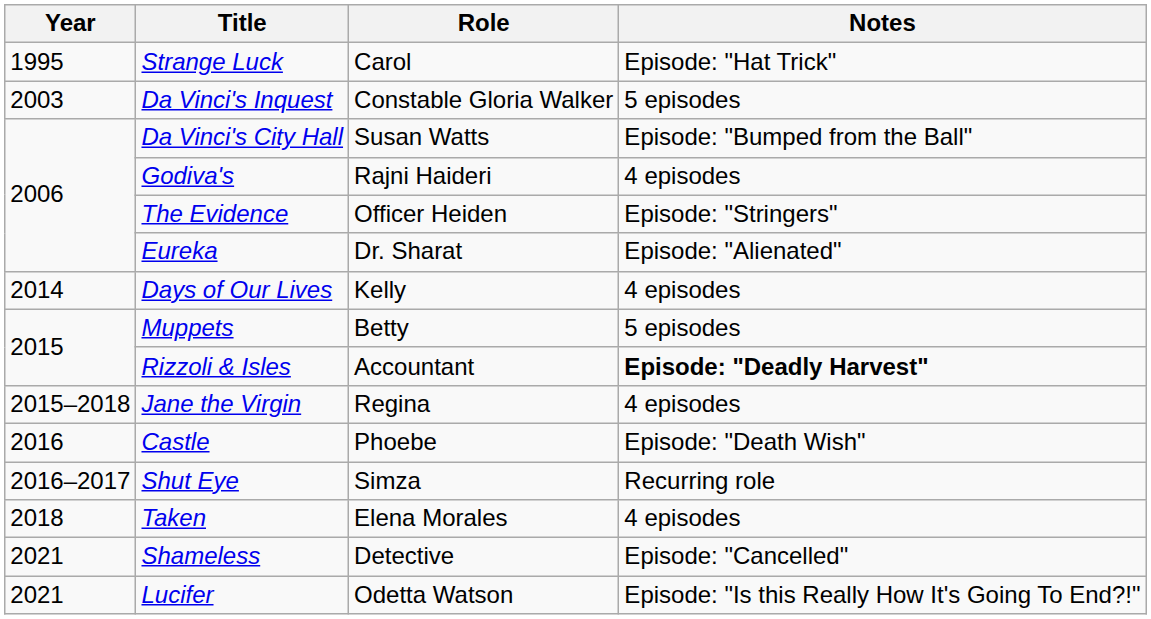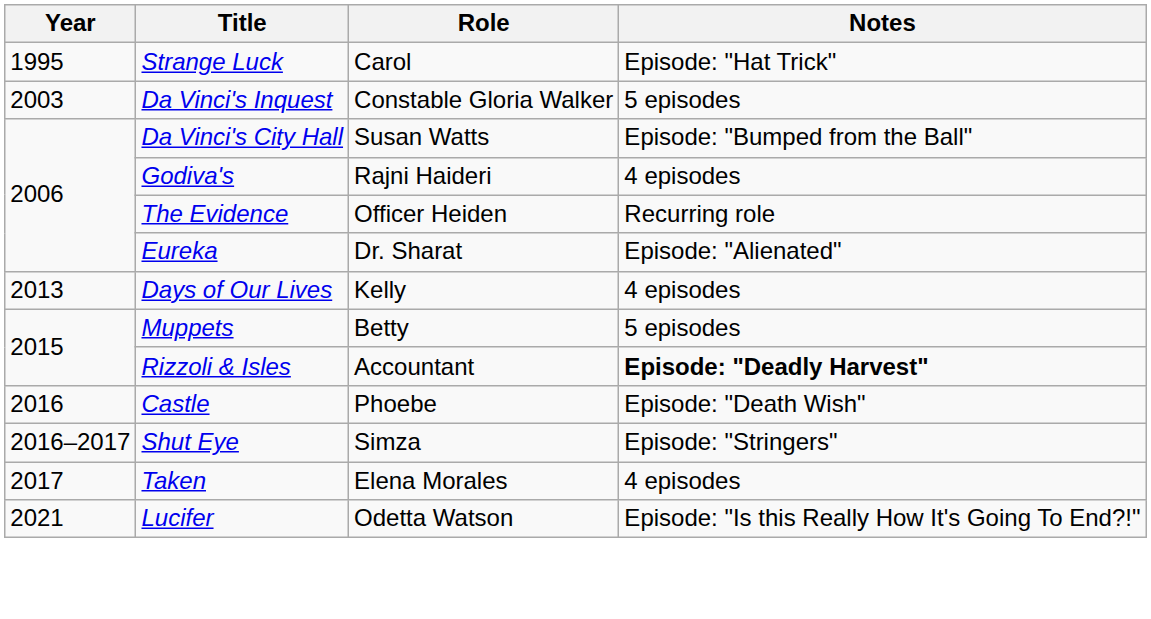 <table class="wikitable">
 <tr>
 <th>Year</th>
 <th>Title</th>
 <th>Role</th>
 <th>Notes</th>
 </tr>
 <tr>
 <td>1995</td>
 <td><em><a href='#'>Strange Luck</a></em></td>
 <td>Carol</td>
 <td>Episode: "Hat Trick"</td>
 </tr>
 <tr>
 <td>2003</td>
 <td><em><a href='#'>Da Vinci's Inquest</a></em></td>
 <td>Constable Gloria Walker</td>
 <td>5 episodes</td>
 </tr>
 <tr>
 <td rowspan="4">2006</td>
 <td><em><a href='#'>Da Vinci's City Hall</a></em></td>
 <td>Susan Watts</td>
 <td>Episode: "Bumped from the Ball"</td>
 </tr>
 <tr>
 <td><em><a href='#'>Godiva's</a></em></td>
 <td>Rajni Haideri</td>
 <td>4 episodes</td>
 </tr>
 <tr>
 <td><em><a href='#'>The Evidence</a></em></td>
 <td>Officer Heiden</td>
-<td>Episode: "Stringers"</td>
+<td>Recurring role</td>
 </tr>
 <tr>
 <td><em><a href='#'>Eureka</a></em></td>
 <td>Dr. Sharat</td>
 <td>Episode: "Alienated"</td>
 </tr>
 <tr>
-<td>2014</td>
+<td>2013</td>
 <td><em><a href='#'>Days of Our Lives</a></em></td>
 <td>Kelly</td>
 <td>4 episodes</td>
 </tr>
 <tr>
 <td rowspan="2">2015</td>
 <td><em><a href='#'>Muppets</a></em></td>
 <td>Betty</td>
 <td>5 episodes</td>
 </tr>
 <tr>
 <td><em><a href='#'>Rizzoli & Isles</a></em></td>
 <td>Accountant</td>
 <td><strong>Episode: "Deadly Harvest"</strong></td>
 </tr>
 <tr>
-<td>2015–2018</td>
-<td><em><a href='#'>Jane the Virgin</a></em></td>
-<td>Regina</td>
-<td>4 episodes</td>
-</tr>
-<tr>
 <td>2016</td>
 <td><em><a href='#'>Castle</a></em></td>
 <td>Phoebe</td>
 <td>Episode: "Death Wish"</td>
 </tr>
 <tr>
 <td>2016–2017</td>
 <td><em><a href='#'>Shut Eye</a></em></td>
 <td>Simza</td>
-<td>Recurring role</td>
+<td>Episode: "Stringers"</td>
 </tr>
 <tr>
-<td>2018</td>
+<td>2017</td>
 <td><em><a href='#'>Taken</a></em></td>
 <td>Elena Morales</td>
 <td>4 episodes</td>
-</tr>
-<tr>
-<td>2021</td>
-<td><a href='#'><em>Shameless</em></a></td>
-<td>Detective</td>
-<td>Episode: "Cancelled"</td>
 </tr>
 <tr>
 <td>2021</td>
 <td><em><a href='#'>Lucifer</a></em></td>
 <td>Odetta Watson</td>
 <td>Episode: "Is this Really How It's Going To End?!"</td>
 </tr>
 </table>
